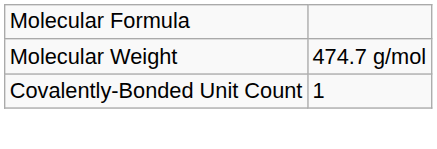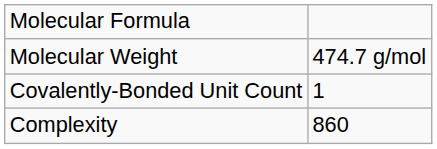 <table class="wikitable">
 <tr>
 <td>Molecular Formula</td>
 <td></td>
 </tr>
 <tr>
 <td>Molecular Weight</td>
 <td>474.7 g/mol</td>
 </tr>
 <tr>
 <td>Covalently-Bonded Unit Count</td>
 <td>1</td>
 </tr>
+<tr>
+<td>Complexity</td>
+<td>860</td>
+</tr>
 </table>
